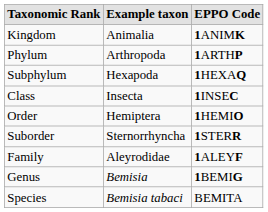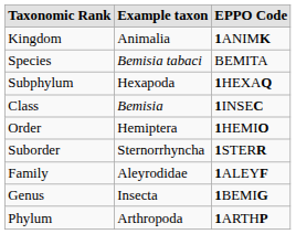 <table class="wikitable" style="padding-left: 5px;">
 <tr>
 <th style="background:#e2e2e2; text-align:left;">Taxonomic Rank</th>
 <th style="background:#e2e2e2; text-align:left;">Example taxon</th>
 <th style="background:#e2e2e2; text-align:left;">EPPO Code</th>
 </tr>
 <tr>
 <td>Kingdom</td>
 <td>Animalia</td>
 <td><strong>1</strong>ANIM<strong>K</strong></td>
 </tr>
 <tr>
-<td>Phylum</td>
-<td>Arthropoda</td>
-<td><strong>1</strong>ARTH<strong>P</strong></td>
+<td>Species</td>
+<td><em>Bemisia tabaci</em></td>
+<td>BEMITA</td>
 </tr>
 <tr>
 <td>Subphylum</td>
 <td>Hexapoda</td>
 <td><strong>1</strong>HEXA<strong>Q</strong></td>
 </tr>
 <tr>
 <td>Class</td>
-<td>Insecta</td>
+<td><em>Bemisia</em></td>
 <td><strong>1</strong>INSE<strong>C</strong></td>
 </tr>
 <tr>
 <td>Order</td>
 <td>Hemiptera</td>
 <td><strong>1</strong>HEMI<strong>O</strong></td>
 </tr>
 <tr>
 <td>Suborder</td>
 <td>Sternorrhyncha</td>
 <td><strong>1</strong>STER<strong>R</strong></td>
 </tr>
 <tr>
 <td>Family</td>
 <td>Aleyrodidae</td>
 <td><strong>1</strong>ALEY<strong>F</strong></td>
 </tr>
 <tr>
 <td>Genus</td>
-<td><em>Bemisia</em></td>
+<td>Insecta</td>
 <td><strong>1</strong>BEMI<strong>G</strong></td>
 </tr>
 <tr>
-<td>Species</td>
-<td><em>Bemisia tabaci</em></td>
-<td>BEMITA</td>
+<td>Phylum</td>
+<td>Arthropoda</td>
+<td><strong>1</strong>ARTH<strong>P</strong></td>
 </tr>
 </table>
